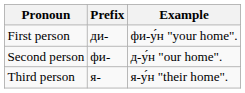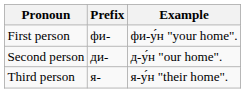 <table class="wikitable">
 <tr>
 <th>Pronoun</th>
 <th>Prefix</th>
 <th>Example</th>
 </tr>
 <tr>
 <td>First person</td>
-<td>ди-</td>
+<td>фи-</td>
 <td>фи-у́н "your home".</td>
 </tr>
 <tr>
 <td>Second person</td>
-<td>фи-</td>
+<td>ди-</td>
 <td>д-у́н "our home".</td>
 </tr>
 <tr>
 <td>Third person</td>
 <td>я-</td>
 <td>я-у́н "their home".</td>
 </tr>
 </table>
